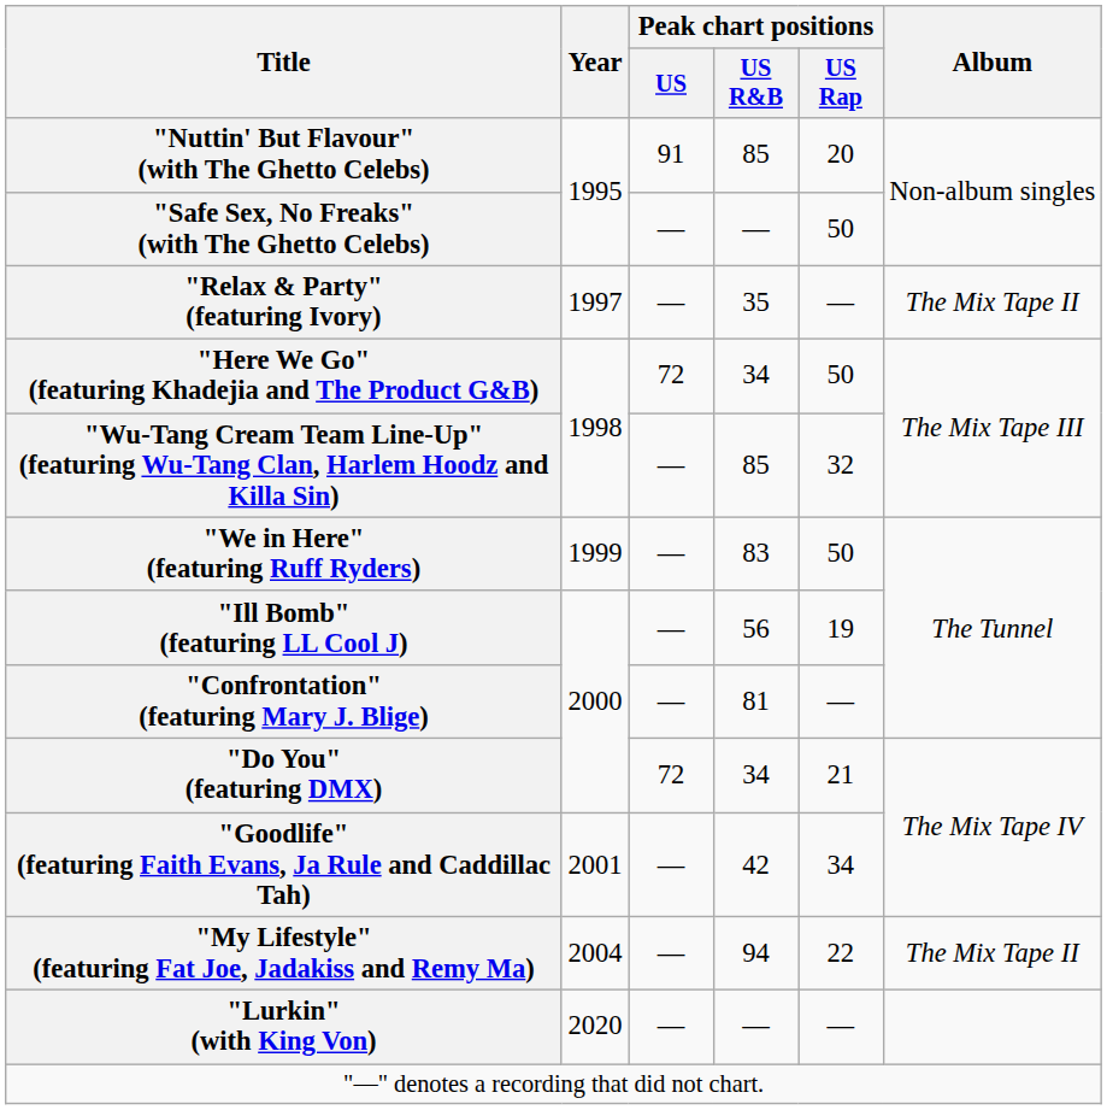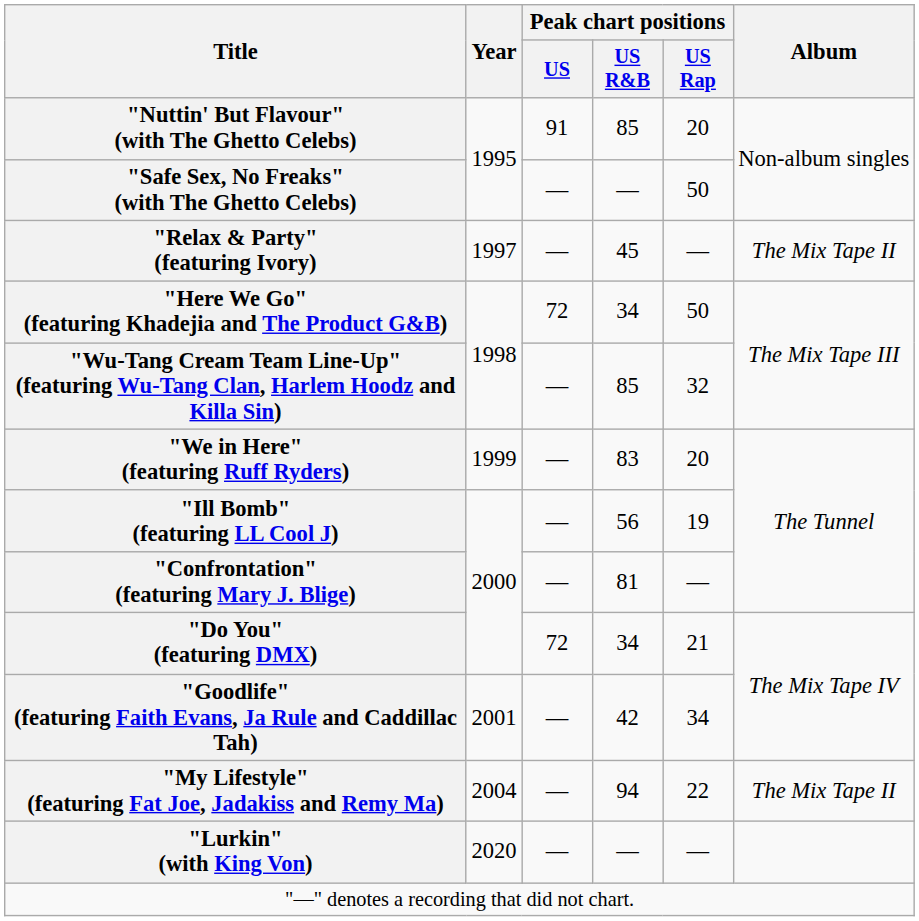 <table class="wikitable plainrowheaders" style="text-align:center;">
 <tr>
 <th scope="col" rowspan="2" style="width:20em;">Title</th>
 <th scope="col" rowspan="2">Year</th>
 <th scope="col" colspan="3">Peak chart positions</th>
 <th scope="col" rowspan="2">Album</th>
 </tr>
 <tr>
 <th style="width:3em;font-size:90%;"><a href='#'>US</a><br></th>
 <th style="width:3em;font-size:90%;"><a href='#'>US<br>R&B</a><br></th>
 <th style="width:3em;font-size:90%;"><a href='#'>US<br>Rap</a><br></th>
 </tr>
 <tr>
 <th scope="row">"Nuttin' But Flavour"<br><span>(with The Ghetto Celebs)</span></th>
 <td rowspan="2">1995</td>
 <td>91</td>
 <td>85</td>
 <td>20</td>
 <td rowspan="2">Non-album singles</td>
 </tr>
 <tr>
 <th scope="row">"Safe Sex, No Freaks"<br><span>(with The Ghetto Celebs)</span></th>
 <td>—</td>
 <td>—</td>
 <td>50</td>
 </tr>
 <tr>
 <th scope="row">"Relax & Party"<br><span>(featuring Ivory)</span></th>
 <td>1997</td>
 <td>—</td>
-<td>35</td>
+<td>45</td>
 <td>—</td>
 <td><em>The Mix Tape II</em></td>
 </tr>
 <tr>
 <th scope="row">"Here We Go"<br><span>(featuring Khadejia and <a href='#'>The Product G&B</a>)</span></th>
 <td rowspan="2">1998</td>
 <td>72</td>
 <td>34</td>
 <td>50</td>
 <td rowspan="2"><em>The Mix Tape III</em></td>
 </tr>
 <tr>
 <th scope="row">"Wu-Tang Cream Team Line-Up"<br><span>(featuring <a href='#'>Wu-Tang Clan</a>, <a href='#'>Harlem Hoodz</a> and <a href='#'>Killa Sin</a>)</span></th>
 <td>—</td>
 <td>85</td>
 <td>32</td>
 </tr>
 <tr>
 <th scope="row">"We in Here"<br><span>(featuring <a href='#'>Ruff Ryders</a>)</span></th>
 <td>1999</td>
 <td>—</td>
 <td>83</td>
-<td>50</td>
+<td>20</td>
 <td rowspan="3"><em>The Tunnel</em></td>
 </tr>
 <tr>
 <th scope="row">"Ill Bomb"<br><span>(featuring <a href='#'>LL Cool J</a>)</span></th>
 <td rowspan="3">2000</td>
 <td>—</td>
 <td>56</td>
 <td>19</td>
 </tr>
 <tr>
 <th scope="row">"Confrontation"<br><span>(featuring <a href='#'>Mary J. Blige</a>)</span></th>
 <td>—</td>
 <td>81</td>
 <td>—</td>
 </tr>
 <tr>
 <th scope="row">"Do You"<br><span>(featuring <a href='#'>DMX</a>)</span></th>
 <td>72</td>
 <td>34</td>
 <td>21</td>
 <td rowspan="2"><em>The Mix Tape IV</em></td>
 </tr>
 <tr>
 <th scope="row">"Goodlife"<br><span>(featuring <a href='#'>Faith Evans</a>, <a href='#'>Ja Rule</a> and Caddillac Tah)</span></th>
 <td>2001</td>
 <td>—</td>
 <td>42</td>
 <td>34</td>
 </tr>
 <tr>
 <th scope="row">"My Lifestyle"<br><span>(featuring <a href='#'>Fat Joe</a>, <a href='#'>Jadakiss</a> and <a href='#'>Remy Ma</a>)</span></th>
 <td>2004</td>
 <td>—</td>
 <td>94</td>
 <td>22</td>
 <td><em>The Mix Tape II</em></td>
 </tr>
 <tr>
 <th scope="row">"Lurkin"<br><span>(with <a href='#'>King Von</a>)</span></th>
 <td>2020</td>
 <td>—</td>
 <td>—</td>
 <td>—</td>
 <td></td>
 </tr>
 <tr>
 <td colspan="14" style="font-size:90%">"—" denotes a recording that did not chart.</td>
 </tr>
 </table>
